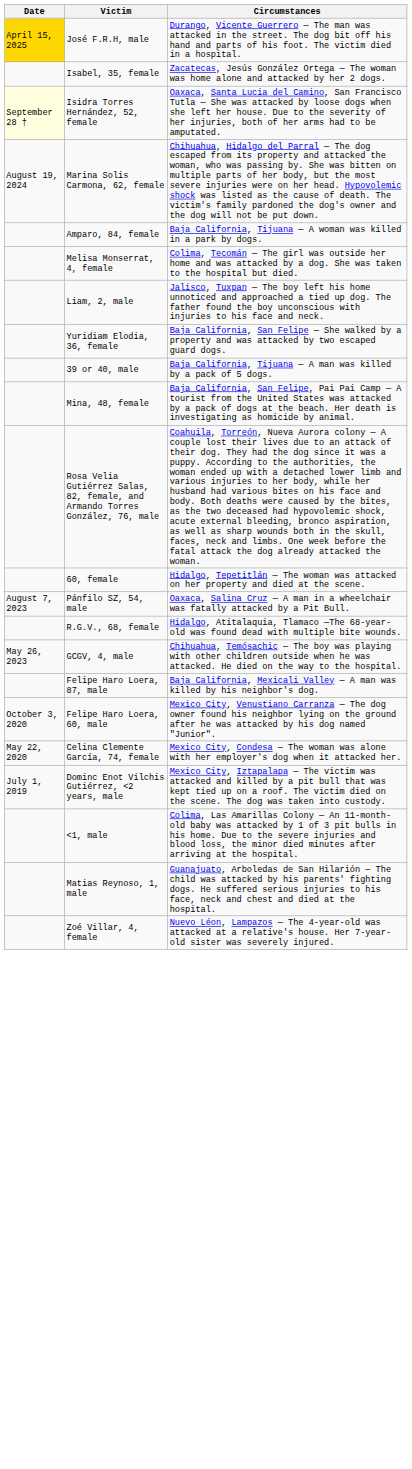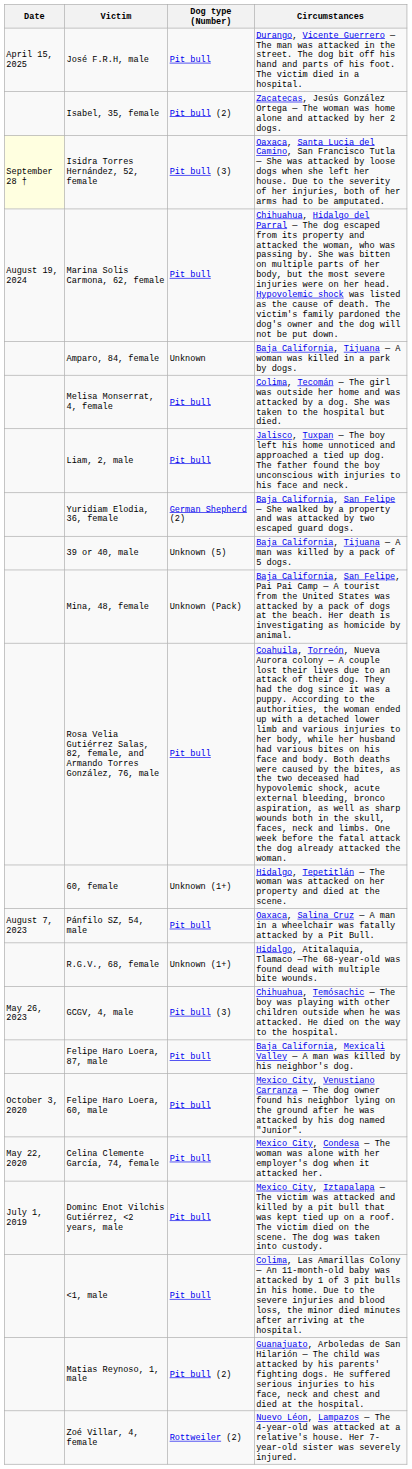 <table class="wikitable sortable">
 <tr>
 <th width="85">Date</th>
 <th style="width:150px;">Victim</th>
+<th style="width:125px;">Dog type (Number)</th>
 <th>Circumstances</th>
 </tr>
 <tr>
-<td style="background: gold;">April 15, 2025</td>
+<td>April 15, 2025</td>
 <td>José F.R.H, male</td>
+<td><a href='#'>Pit bull</a></td>
 <td><a href='#'>Durango</a>, <a href='#'>Vicente Guerrero</a> — The man was attacked in the street. The dog bit off his hand and parts of his foot. The victim died in a hospital.</td>
 </tr>
 <tr>
 <td></td>
 <td>Isabel, 35, female</td>
+<td><a href='#'>Pit bull</a> (2)</td>
 <td><a href='#'>Zacatecas</a>, Jesús González Ortega — The woman was home alone and attacked by her 2 dogs.</td>
 </tr>
 <tr>
 <td style="background: lightyellow;"><br>September 28 †</td>
 <td>Isidra Torres Hernández, 52, female</td>
+<td><a href='#'>Pit bull</a> (3)</td>
 <td><a href='#'>Oaxaca</a>, <a href='#'>Santa Lucia del Camino</a>, San Francisco Tutla — She was attacked by loose dogs when she left her house. Due to the severity of her injuries, both of her arms had to be amputated.</td>
 </tr>
 <tr>
 <td>August 19, 2024</td>
 <td>Marina Solis Carmona, 62, female</td>
+<td><a href='#'>Pit bull</a></td>
 <td><a href='#'>Chihuahua</a>, <a href='#'>Hidalgo del Parral</a> — The dog escaped from its property and attacked the woman, who was passing by. She was bitten on multiple parts of her body, but the most severe injuries were on her head. <a href='#'>Hypovolemic shock</a> was listed as the cause of death. The victim's family pardoned the dog's owner and the dog will not be put down.</td>
 </tr>
 <tr>
 <td></td>
 <td>Amparo, 84, female</td>
+<td>Unknown</td>
 <td><a href='#'>Baja California</a>, <a href='#'>Tijuana</a> — A woman was killed in a park by dogs.</td>
 </tr>
 <tr>
 <td></td>
 <td>Melisa Monserrat, 4, female</td>
+<td><a href='#'>Pit bull</a></td>
 <td><a href='#'>Colima</a>, <a href='#'>Tecomán</a> — The girl was outside her home and was attacked by a dog. She was taken to the hospital but died.</td>
 </tr>
 <tr>
 <td></td>
 <td>Liam, 2, male</td>
+<td><a href='#'>Pit bull</a></td>
 <td><a href='#'>Jalisco</a>, <a href='#'>Tuxpan</a> — The boy left his home unnoticed and approached a tied up dog. The father found the boy unconscious with injuries to his face and neck.</td>
 </tr>
 <tr>
 <td></td>
 <td>Yuridiam Elodia, 36, female</td>
+<td><a href='#'>German Shepherd</a> (2)</td>
 <td><a href='#'>Baja California</a>, <a href='#'>San Felipe</a> — She walked by a property and was attacked by two escaped guard dogs.</td>
 </tr>
 <tr>
 <td></td>
 <td>39 or 40, male</td>
+<td>Unknown (5)</td>
 <td><a href='#'>Baja California</a>, <a href='#'>Tijuana</a> — A man was killed by a pack of 5 dogs.</td>
 </tr>
 <tr>
 <td></td>
 <td>Mina, 48, female</td>
+<td>Unknown (Pack)</td>
 <td><a href='#'>Baja California</a>, <a href='#'>San Felipe</a>, Pai Pai Camp — A tourist from the United States was attacked by a pack of dogs at the beach. Her death is investigating as homicide by animal.</td>
 </tr>
 <tr>
 <td></td>
 <td>Rosa Velia Gutiérrez Salas, 82, female, and Armando Torres González, 76, male</td>
+<td><a href='#'>Pit bull</a></td>
 <td><a href='#'>Coahuila</a>, <a href='#'>Torreón</a>, Nueva Aurora colony — A couple lost their lives due to an attack of their dog. They had the dog since it was a puppy. According to the authorities, the woman ended up with a detached lower limb and various injuries to her body, while her husband had various bites on his face and body. Both deaths were caused by the bites, as the two deceased had hypovolemic shock, acute external bleeding, bronco aspiration, as well as sharp wounds both in the skull, faces, neck and limbs. One week before the fatal attack the dog already attacked the woman.</td>
 </tr>
 <tr>
 <td></td>
 <td>60, female</td>
+<td>Unknown (1+)</td>
 <td><a href='#'>Hidalgo</a>, <a href='#'>Tepetitlán</a> — The woman was attacked on her property and died at the scene.</td>
 </tr>
 <tr>
 <td>August 7, 2023</td>
 <td>Pánfilo SZ, 54, male</td>
+<td><a href='#'>Pit bull</a></td>
 <td><a href='#'>Oaxaca</a>, <a href='#'>Salina Cruz</a> — A man in a wheelchair was fatally attacked by a Pit Bull.</td>
 </tr>
 <tr>
 <td></td>
 <td>R.G.V., 68, female</td>
+<td>Unknown (1+)</td>
 <td><a href='#'>Hidalgo</a>, Atitalaquia, Tlamaco —The 68-year-old was found dead with multiple bite wounds.</td>
 </tr>
 <tr>
 <td>May 26, 2023</td>
 <td>GCGV, 4, male</td>
+<td><a href='#'>Pit bull</a> (3)</td>
 <td><a href='#'>Chihuahua</a>, <a href='#'>Temósachic</a> — The boy was playing with other children outside when he was attacked. He died on the way to the hospital.</td>
 </tr>
 <tr>
 <td></td>
 <td>Felipe Haro Loera, 87, male</td>
+<td><a href='#'>Pit bull</a></td>
 <td><a href='#'>Baja California</a>, <a href='#'>Mexicali Valley</a> — A man was killed by his neighbor's dog.</td>
 </tr>
 <tr>
 <td>October 3, 2020</td>
 <td>Felipe Haro Loera, 60, male</td>
+<td><a href='#'>Pit bull</a></td>
 <td><a href='#'>Mexico City</a>, <a href='#'>Venustiano Carranza</a> — The dog owner found his neighbor lying on the ground after he was attacked by his dog named "Junior".</td>
 </tr>
 <tr>
 <td>May 22, 2020</td>
 <td>Celina Clemente García, 74, female</td>
+<td><a href='#'>Pit bull</a></td>
 <td><a href='#'>Mexico City</a>, <a href='#'>Condesa</a> — The woman was alone with her employer's dog when it attacked her.</td>
 </tr>
 <tr>
 <td>July 1, 2019</td>
 <td>Dominc Enot Vilchis Gutiérrez, <2 years, male</td>
+<td><a href='#'>Pit bull</a></td>
 <td><a href='#'>Mexico City</a>, <a href='#'>Iztapalapa</a>  — The victim was attacked and killed by a pit bull that was kept tied up on a roof. The victim died on the scene. The dog was taken into custody.</td>
 </tr>
 <tr>
 <td></td>
 <td><1, male</td>
+<td><a href='#'>Pit bull</a></td>
 <td><a href='#'>Colima</a>, Las Amarillas Colony — An 11-month-old baby was attacked by 1 of 3 pit bulls in his home. Due to the severe injuries and blood loss, the minor died minutes after arriving at the hospital.</td>
 </tr>
 <tr>
 <td></td>
 <td>Matias Reynoso, 1, male</td>
+<td><a href='#'>Pit bull</a> (2)</td>
 <td><a href='#'>Guanajuato</a>, Arboledas de San Hilarión — The child was attacked by his parents' fighting dogs. He suffered serious injuries to his face, neck and chest and died at the hospital.</td>
 </tr>
 <tr>
 <td></td>
 <td>Zoé Villar, 4, female</td>
+<td><a href='#'>Rottweiler</a> (2)</td>
 <td><a href='#'>Nuevo Léon</a>, <a href='#'>Lampazos</a> — The 4-year-old was attacked at a relative's house. Her 7-year-old sister was severely injured.</td>
 </tr>
 </table>
